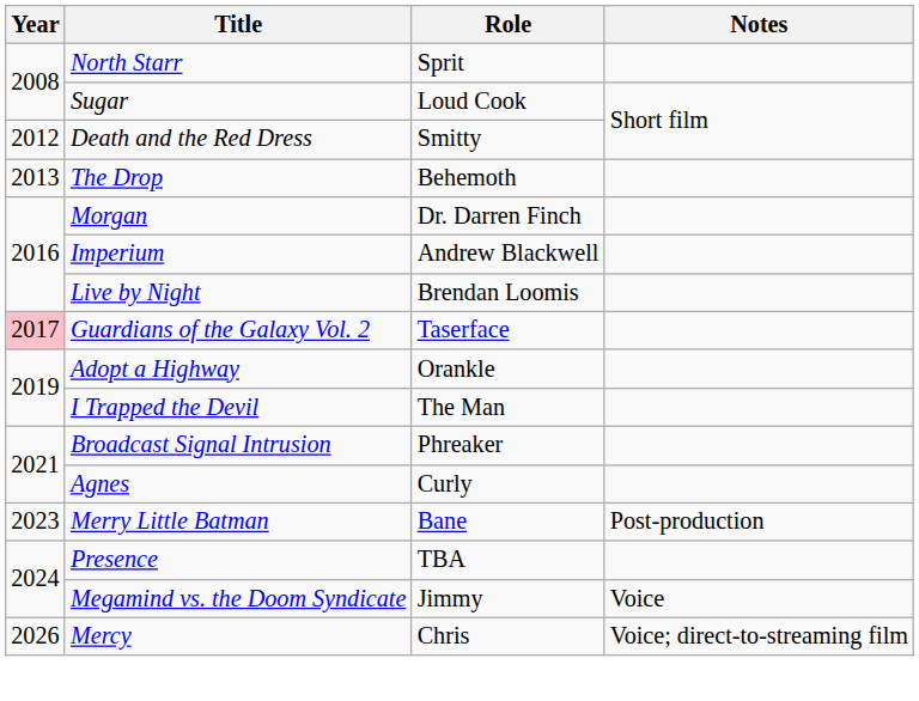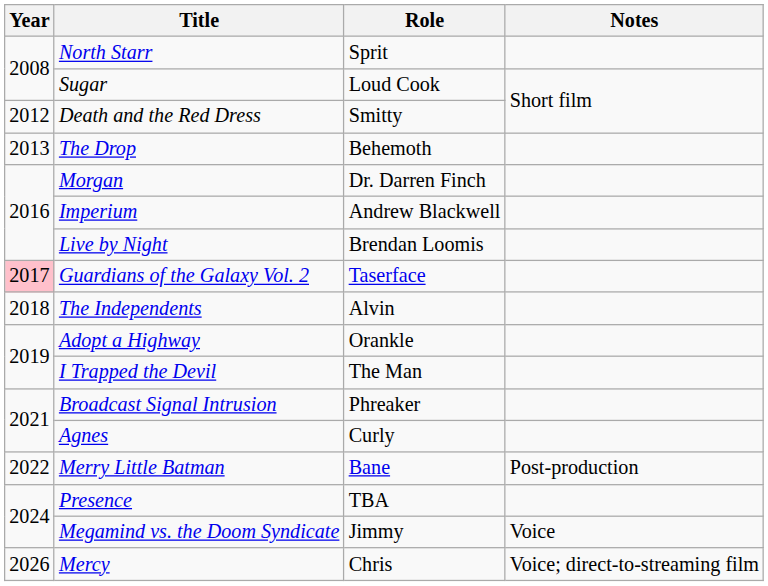 <table class="wikitable">
 <tr>
 <th>Year</th>
 <th>Title</th>
 <th>Role</th>
 <th>Notes</th>
 </tr>
 <tr>
 <td rowspan="2">2008</td>
 <td><em><a href='#'>North Starr</a></em></td>
 <td>Sprit</td>
 <td></td>
 </tr>
 <tr>
 <td><em>Sugar</em></td>
 <td>Loud Cook</td>
 <td rowspan="2">Short film</td>
 </tr>
 <tr>
 <td>2012</td>
 <td><em>Death and the Red Dress</em></td>
 <td>Smitty</td>
 </tr>
 <tr>
 <td>2013</td>
 <td><em><a href='#'>The Drop</a></em></td>
 <td>Behemoth</td>
 <td></td>
 </tr>
 <tr>
 <td rowspan="3">2016</td>
 <td><em><a href='#'>Morgan</a></em></td>
 <td>Dr. Darren Finch</td>
 <td></td>
 </tr>
 <tr>
 <td><em><a href='#'>Imperium</a></em></td>
 <td>Andrew Blackwell</td>
 <td></td>
 </tr>
 <tr>
 <td><em><a href='#'>Live by Night</a></em></td>
 <td>Brendan Loomis</td>
 <td></td>
 </tr>
 <tr>
 <td style="background: pink;">2017</td>
 <td><em><a href='#'>Guardians of the Galaxy Vol. 2</a></em></td>
 <td><a href='#'>Taserface</a></td>
 <td></td>
 </tr>
 <tr>
+<td>2018</td>
+<td><em><a href='#'>The Independents</a></em></td>
+<td>Alvin</td>
+<td></td>
+</tr>
+<tr>
 <td rowspan="2">2019</td>
 <td><em><a href='#'>Adopt a Highway</a></em></td>
 <td>Orankle</td>
 <td></td>
 </tr>
 <tr>
 <td><em><a href='#'>I Trapped the Devil</a></em></td>
 <td>The Man</td>
 <td></td>
 </tr>
 <tr>
 <td rowspan="2">2021</td>
 <td><em><a href='#'>Broadcast Signal Intrusion</a></em></td>
 <td>Phreaker</td>
 <td></td>
 </tr>
 <tr>
 <td><em><a href='#'>Agnes</a></em></td>
 <td>Curly</td>
 <td></td>
 </tr>
 <tr>
-<td>2023</td>
+<td>2022</td>
 <td><em><a href='#'>Merry Little Batman</a></em></td>
 <td><a href='#'>Bane</a></td>
 <td>Post-production</td>
 </tr>
 <tr>
 <td rowspan="2">2024</td>
 <td><em><a href='#'>Presence</a></em></td>
 <td>TBA</td>
 <td></td>
 </tr>
 <tr>
 <td><em><a href='#'>Megamind vs. the Doom Syndicate</a></em></td>
 <td>Jimmy</td>
 <td>Voice</td>
 </tr>
 <tr>
 <td>2026</td>
 <td><em><a href='#'>Mercy</a></em></td>
 <td>Chris</td>
 <td>Voice; direct-to-streaming film</td>
 </tr>
 </table>
